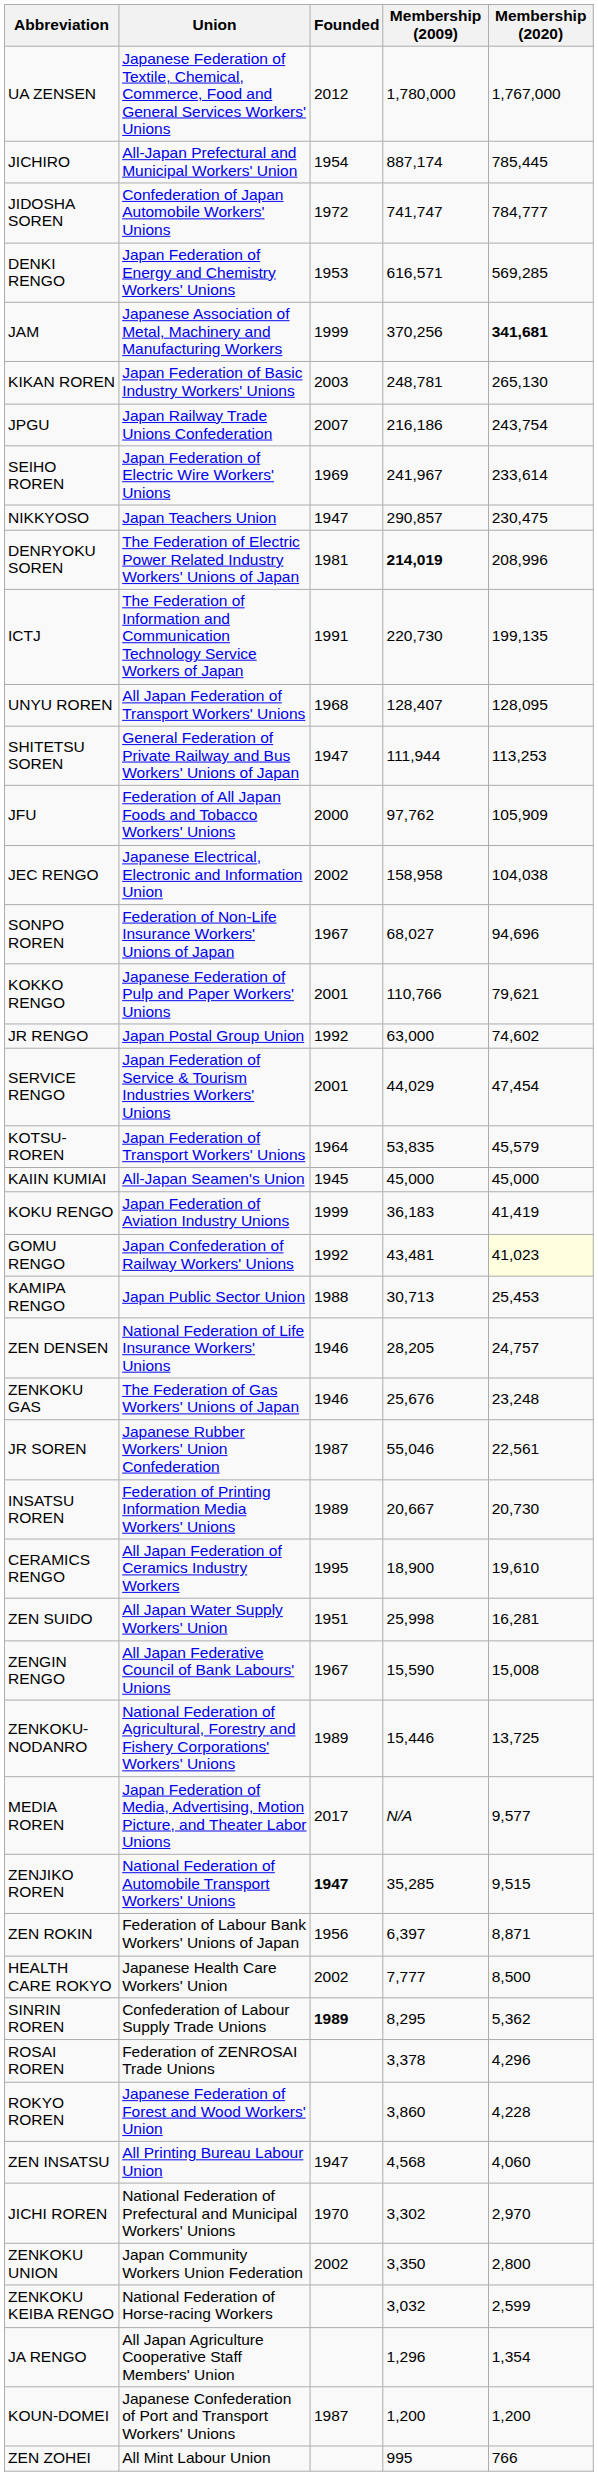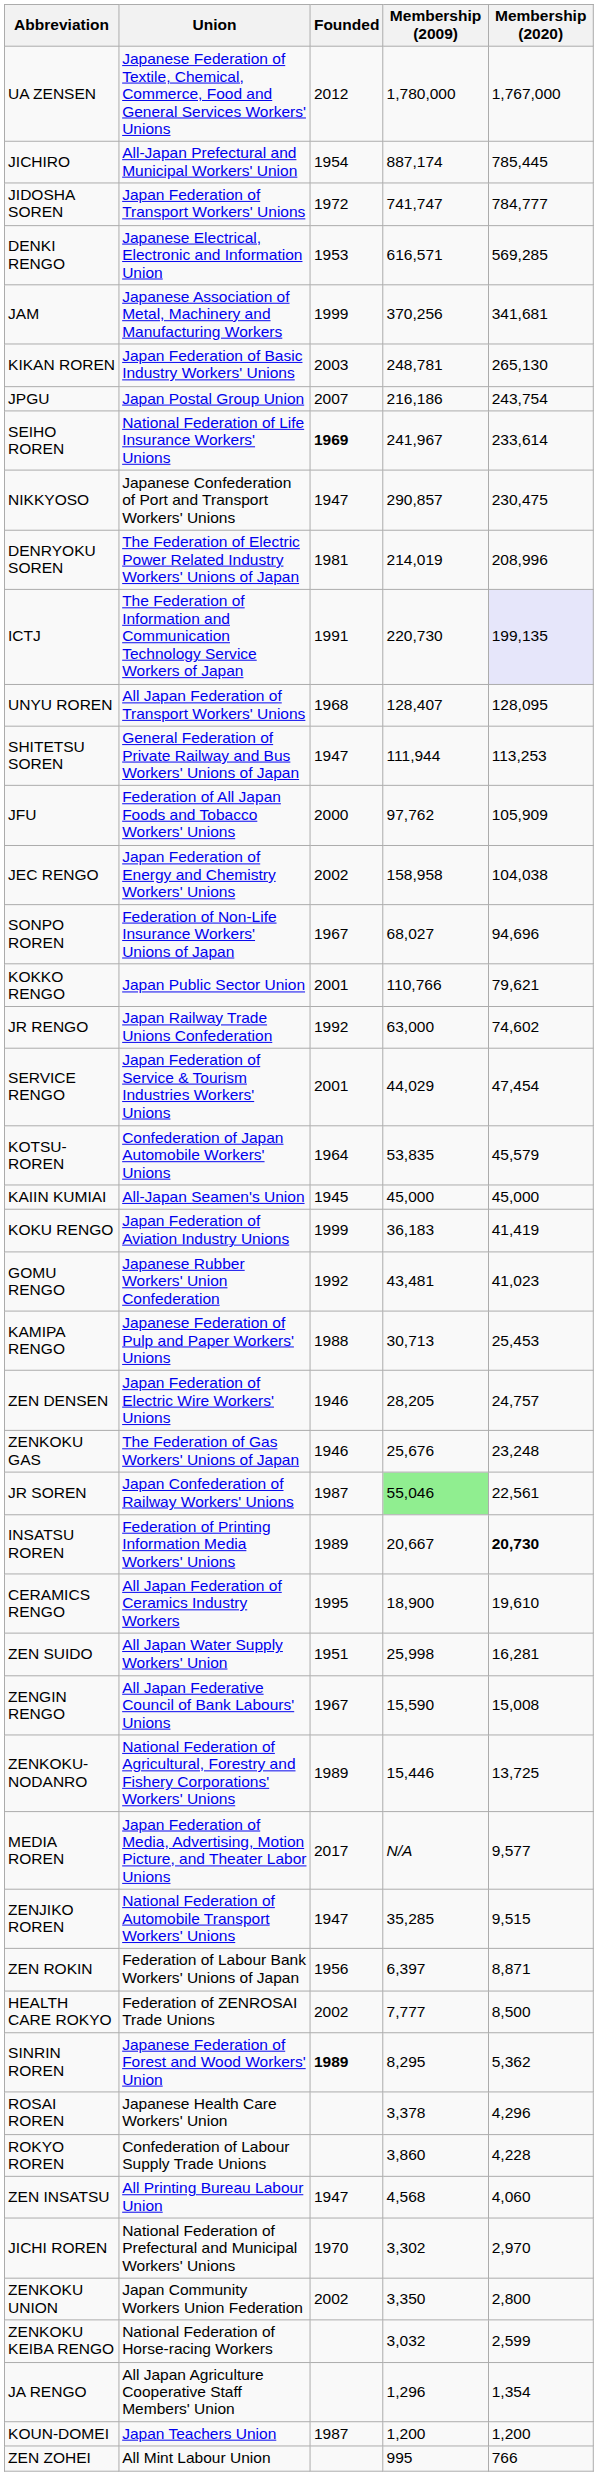 <table class="wikitable sortable">
 <tr>
 <th>Abbreviation</th>
 <th>Union</th>
 <th>Founded</th>
 <th>Membership (2009)</th>
 <th>Membership (2020)</th>
 </tr>
 <tr>
 <td>UA ZENSEN</td>
 <td><a href='#'>Japanese Federation of Textile, Chemical, Commerce, Food and General Services Workers' Unions</a></td>
 <td>2012</td>
 <td>1,780,000</td>
 <td>1,767,000</td>
 </tr>
 <tr>
 <td>JICHIRO</td>
 <td><a href='#'>All-Japan Prefectural and Municipal Workers' Union</a></td>
 <td>1954</td>
 <td>887,174</td>
 <td>785,445</td>
 </tr>
 <tr>
 <td>JIDOSHA SOREN</td>
-<td><a href='#'>Confederation of Japan Automobile Workers' Unions</a></td>
+<td><a href='#'>Japan Federation of Transport Workers' Unions</a></td>
 <td>1972</td>
 <td>741,747</td>
 <td>784,777</td>
 </tr>
 <tr>
 <td>DENKI RENGO</td>
-<td><a href='#'>Japan Federation of Energy and Chemistry Workers' Unions</a></td>
+<td><a href='#'>Japanese Electrical, Electronic and Information Union</a></td>
 <td>1953</td>
 <td>616,571</td>
 <td>569,285</td>
 </tr>
 <tr>
 <td>JAM</td>
 <td><a href='#'>Japanese Association of Metal, Machinery and Manufacturing Workers</a></td>
 <td>1999</td>
 <td>370,256</td>
-<td><strong>341,681</strong></td>
+<td>341,681</td>
 </tr>
 <tr>
 <td>KIKAN ROREN</td>
 <td><a href='#'>Japan Federation of Basic Industry Workers' Unions</a></td>
 <td>2003</td>
 <td>248,781</td>
 <td>265,130</td>
 </tr>
 <tr>
 <td>JPGU</td>
-<td><a href='#'>Japan Railway Trade Unions Confederation</a></td>
+<td><a href='#'>Japan Postal Group Union</a></td>
 <td>2007</td>
 <td>216,186</td>
 <td>243,754</td>
 </tr>
 <tr>
 <td>SEIHO ROREN</td>
-<td><a href='#'>Japan Federation of Electric Wire Workers' Unions</a></td>
-<td>1969</td>
+<td><a href='#'>National Federation of Life Insurance Workers' Unions</a></td>
+<td><strong>1969</strong></td>
 <td>241,967</td>
 <td>233,614</td>
 </tr>
 <tr>
 <td>NIKKYOSO</td>
-<td><a href='#'>Japan Teachers Union</a></td>
+<td>Japanese Confederation of Port and Transport Workers' Unions</td>
 <td>1947</td>
 <td>290,857</td>
 <td>230,475</td>
 </tr>
 <tr>
 <td>DENRYOKU SOREN</td>
 <td><a href='#'>The Federation of Electric Power Related Industry Workers' Unions of Japan</a></td>
 <td>1981</td>
-<td><strong>214,019</strong></td>
+<td>214,019</td>
 <td>208,996</td>
 </tr>
 <tr>
 <td>ICTJ</td>
 <td><a href='#'>The Federation of Information and Communication Technology Service Workers of Japan</a></td>
 <td>1991</td>
 <td>220,730</td>
-<td>199,135</td>
+<td style="background: lavender;">199,135</td>
 </tr>
 <tr>
 <td>UNYU ROREN</td>
 <td><a href='#'>All Japan Federation of Transport Workers' Unions</a></td>
 <td>1968</td>
 <td>128,407</td>
 <td>128,095</td>
 </tr>
 <tr>
 <td>SHITETSU SOREN</td>
 <td><a href='#'>General Federation of Private Railway and Bus Workers' Unions of Japan</a></td>
 <td>1947</td>
 <td>111,944</td>
 <td>113,253</td>
 </tr>
 <tr>
 <td>JFU</td>
 <td><a href='#'>Federation of All Japan Foods and Tobacco Workers' Unions</a></td>
 <td>2000</td>
 <td>97,762</td>
 <td>105,909</td>
 </tr>
 <tr>
 <td>JEC RENGO</td>
-<td><a href='#'>Japanese Electrical, Electronic and Information Union</a></td>
+<td><a href='#'>Japan Federation of Energy and Chemistry Workers' Unions</a></td>
 <td>2002</td>
 <td>158,958</td>
 <td>104,038</td>
 </tr>
 <tr>
 <td>SONPO ROREN</td>
 <td><a href='#'>Federation of Non-Life Insurance Workers' Unions of Japan</a></td>
 <td>1967</td>
 <td>68,027</td>
 <td>94,696</td>
 </tr>
 <tr>
 <td>KOKKO RENGO</td>
-<td><a href='#'>Japanese Federation of Pulp and Paper Workers' Unions</a></td>
+<td><a href='#'>Japan Public Sector Union</a></td>
 <td>2001</td>
 <td>110,766</td>
 <td>79,621</td>
 </tr>
 <tr>
 <td>JR RENGO</td>
-<td><a href='#'>Japan Postal Group Union</a></td>
+<td><a href='#'>Japan Railway Trade Unions Confederation</a></td>
 <td>1992</td>
 <td>63,000</td>
 <td>74,602</td>
 </tr>
 <tr>
 <td>SERVICE RENGO</td>
 <td><a href='#'>Japan Federation of Service & Tourism Industries Workers' Unions</a></td>
 <td>2001</td>
 <td>44,029</td>
 <td>47,454</td>
 </tr>
 <tr>
 <td>KOTSU-ROREN</td>
-<td><a href='#'>Japan Federation of Transport Workers' Unions</a></td>
+<td><a href='#'>Confederation of Japan Automobile Workers' Unions</a></td>
 <td>1964</td>
 <td>53,835</td>
 <td>45,579</td>
 </tr>
 <tr>
 <td>KAIIN KUMIAI</td>
 <td><a href='#'>All-Japan Seamen's Union</a></td>
 <td>1945</td>
 <td>45,000</td>
 <td>45,000</td>
 </tr>
 <tr>
 <td>KOKU RENGO</td>
 <td><a href='#'>Japan Federation of Aviation Industry Unions</a></td>
 <td>1999</td>
 <td>36,183</td>
 <td>41,419</td>
 </tr>
 <tr>
 <td>GOMU RENGO</td>
-<td><a href='#'>Japan Confederation of Railway Workers' Unions</a></td>
+<td><a href='#'>Japanese Rubber Workers' Union Confederation</a></td>
 <td>1992</td>
 <td>43,481</td>
-<td style="background: lightyellow;">41,023</td>
+<td>41,023</td>
 </tr>
 <tr>
 <td>KAMIPA RENGO</td>
-<td><a href='#'>Japan Public Sector Union</a></td>
+<td><a href='#'>Japanese Federation of Pulp and Paper Workers' Unions</a></td>
 <td>1988</td>
 <td>30,713</td>
 <td>25,453</td>
 </tr>
 <tr>
 <td>ZEN DENSEN</td>
-<td><a href='#'>National Federation of Life Insurance Workers' Unions</a></td>
+<td><a href='#'>Japan Federation of Electric Wire Workers' Unions</a></td>
 <td>1946</td>
 <td>28,205</td>
 <td>24,757</td>
 </tr>
 <tr>
 <td>ZENKOKU GAS</td>
 <td><a href='#'>The Federation of Gas Workers' Unions of Japan</a></td>
 <td>1946</td>
 <td>25,676</td>
 <td>23,248</td>
 </tr>
 <tr>
 <td>JR SOREN</td>
-<td><a href='#'>Japanese Rubber Workers' Union Confederation</a></td>
+<td><a href='#'>Japan Confederation of Railway Workers' Unions</a></td>
 <td>1987</td>
-<td>55,046</td>
+<td style="background: lightgreen;">55,046</td>
 <td>22,561</td>
 </tr>
 <tr>
 <td>INSATSU ROREN</td>
 <td><a href='#'>Federation of Printing Information Media Workers' Unions</a></td>
 <td>1989</td>
 <td>20,667</td>
-<td>20,730</td>
+<td><strong>20,730</strong></td>
 </tr>
 <tr>
 <td>CERAMICS RENGO</td>
 <td><a href='#'>All Japan Federation of Ceramics Industry Workers</a></td>
 <td>1995</td>
 <td>18,900</td>
 <td>19,610</td>
 </tr>
 <tr>
 <td>ZEN SUIDO</td>
 <td><a href='#'>All Japan Water Supply Workers' Union</a></td>
 <td>1951</td>
 <td>25,998</td>
 <td>16,281</td>
 </tr>
 <tr>
 <td>ZENGIN RENGO</td>
 <td><a href='#'>All Japan Federative Council of Bank Labours' Unions</a></td>
 <td>1967</td>
 <td>15,590</td>
 <td>15,008</td>
 </tr>
 <tr>
 <td>ZENKOKU-NODANRO</td>
 <td><a href='#'>National Federation of Agricultural, Forestry and Fishery Corporations' Workers' Unions</a></td>
 <td>1989</td>
 <td>15,446</td>
 <td>13,725</td>
 </tr>
 <tr>
 <td>MEDIA ROREN</td>
 <td><a href='#'>Japan Federation of Media, Advertising, Motion Picture, and Theater Labor Unions</a></td>
 <td>2017</td>
 <td><em>N/A</em></td>
 <td>9,577</td>
 </tr>
 <tr>
 <td>ZENJIKO ROREN</td>
 <td><a href='#'>National Federation of Automobile Transport Workers' Unions</a></td>
-<td><strong>1947</strong></td>
+<td>1947</td>
 <td>35,285</td>
 <td>9,515</td>
 </tr>
 <tr>
 <td>ZEN ROKIN</td>
 <td>Federation of Labour Bank Workers' Unions of Japan</td>
 <td>1956</td>
 <td>6,397</td>
 <td>8,871</td>
 </tr>
 <tr>
 <td>HEALTH CARE ROKYO</td>
-<td>Japanese Health Care Workers' Union</td>
+<td>Federation of ZENROSAI Trade Unions</td>
 <td>2002</td>
 <td>7,777</td>
 <td>8,500</td>
 </tr>
 <tr>
 <td>SINRIN ROREN</td>
-<td>Confederation of Labour Supply Trade Unions</td>
+<td><a href='#'>Japanese Federation of Forest and Wood Workers' Union</a></td>
 <td><strong>1989</strong></td>
 <td>8,295</td>
 <td>5,362</td>
 </tr>
 <tr>
 <td>ROSAI ROREN</td>
-<td>Federation of ZENROSAI Trade Unions</td>
+<td>Japanese Health Care Workers' Union</td>
 <td></td>
 <td>3,378</td>
 <td>4,296</td>
 </tr>
 <tr>
 <td>ROKYO ROREN</td>
-<td><a href='#'>Japanese Federation of Forest and Wood Workers' Union</a></td>
+<td>Confederation of Labour Supply Trade Unions</td>
 <td></td>
 <td>3,860</td>
 <td>4,228</td>
 </tr>
 <tr>
 <td>ZEN INSATSU</td>
 <td><a href='#'>All Printing Bureau Labour Union</a></td>
 <td>1947</td>
 <td>4,568</td>
 <td>4,060</td>
 </tr>
 <tr>
 <td>JICHI ROREN</td>
 <td>National Federation of Prefectural and Municipal Workers' Unions</td>
 <td>1970</td>
 <td>3,302</td>
 <td>2,970</td>
 </tr>
 <tr>
 <td>ZENKOKU UNION</td>
 <td>Japan Community Workers Union Federation</td>
 <td>2002</td>
 <td>3,350</td>
 <td>2,800</td>
 </tr>
 <tr>
 <td>ZENKOKU KEIBA RENGO</td>
 <td>National Federation of Horse-racing Workers</td>
 <td></td>
 <td>3,032</td>
 <td>2,599</td>
 </tr>
 <tr>
 <td>JA RENGO</td>
 <td>All Japan Agriculture Cooperative Staff Members' Union</td>
 <td></td>
 <td>1,296</td>
 <td>1,354</td>
 </tr>
 <tr>
 <td>KOUN-DOMEI</td>
-<td>Japanese Confederation of Port and Transport Workers' Unions</td>
+<td><a href='#'>Japan Teachers Union</a></td>
 <td>1987</td>
 <td>1,200</td>
 <td>1,200</td>
 </tr>
 <tr>
 <td>ZEN ZOHEI</td>
 <td>All Mint Labour Union</td>
 <td></td>
 <td>995</td>
 <td>766</td>
 </tr>
 </table>
